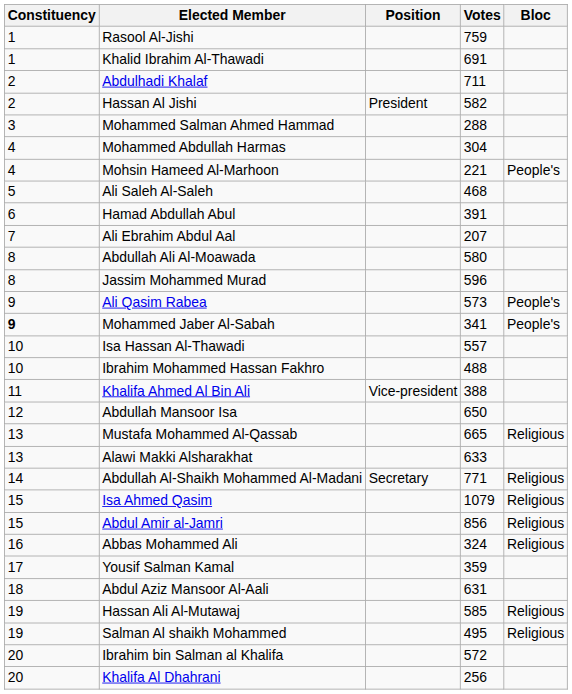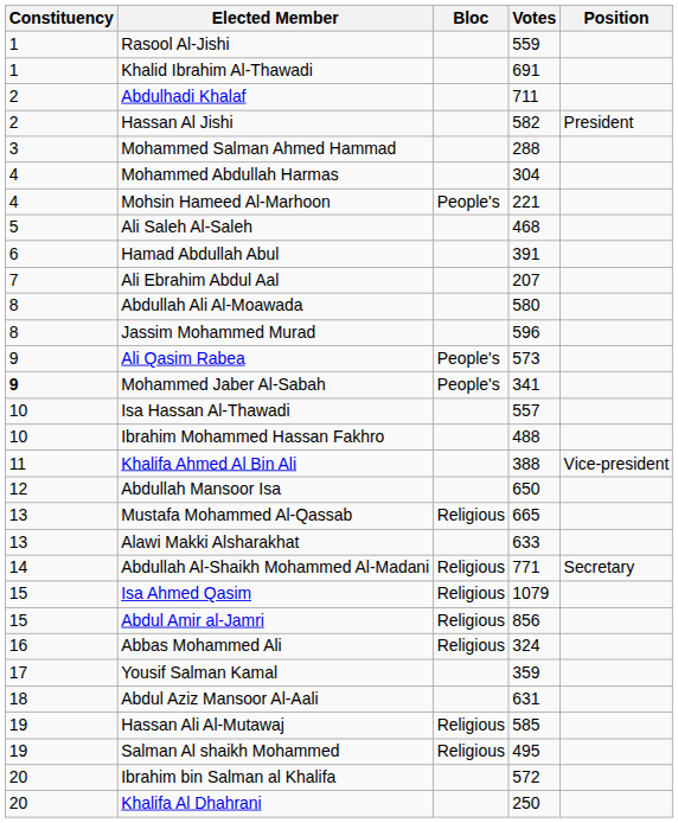 <table class="wikitable sortable">
 <tr>
 <th>Constituency</th>
 <th>Elected Member</th>
+<th>Bloc</th>
+<th>Votes</th>
 <th>Position</th>
-<th>Votes</th>
-<th>Bloc</th>
 </tr>
 <tr>
 <td>1</td>
 <td>Rasool Al-Jishi</td>
 <td></td>
-<td>759</td>
+<td>559</td>
 <td></td>
 </tr>
 <tr>
 <td>1</td>
 <td>Khalid Ibrahim Al-Thawadi</td>
 <td></td>
 <td>691</td>
 <td></td>
 </tr>
 <tr>
 <td>2</td>
 <td><a href='#'>Abdulhadi Khalaf</a></td>
 <td></td>
 <td>711</td>
 <td></td>
 </tr>
 <tr>
 <td>2</td>
 <td>Hassan Al Jishi</td>
+<td></td>
+<td>582</td>
 <td>President</td>
-<td>582</td>
-<td></td>
 </tr>
 <tr>
 <td>3</td>
 <td>Mohammed Salman Ahmed Hammad</td>
 <td></td>
 <td>288</td>
 <td></td>
 </tr>
 <tr>
 <td>4</td>
 <td>Mohammed Abdullah Harmas</td>
 <td></td>
 <td>304</td>
 <td></td>
 </tr>
 <tr>
 <td>4</td>
 <td>Mohsin Hameed Al-Marhoon</td>
+<td>People's</td>
+<td>221</td>
 <td></td>
-<td>221</td>
-<td>People's</td>
 </tr>
 <tr>
 <td>5</td>
 <td>Ali Saleh Al-Saleh</td>
 <td></td>
 <td>468</td>
 <td></td>
 </tr>
 <tr>
 <td>6</td>
 <td>Hamad Abdullah Abul</td>
 <td></td>
 <td>391</td>
 <td></td>
 </tr>
 <tr>
 <td>7</td>
 <td>Ali Ebrahim Abdul Aal</td>
 <td></td>
 <td>207</td>
 <td></td>
 </tr>
 <tr>
 <td>8</td>
 <td>Abdullah Ali Al-Moawada</td>
 <td></td>
 <td>580</td>
 <td></td>
 </tr>
 <tr>
 <td>8</td>
 <td>Jassim Mohammed Murad</td>
 <td></td>
 <td>596</td>
 <td></td>
 </tr>
 <tr>
 <td>9</td>
 <td><a href='#'>Ali Qasim Rabea</a></td>
+<td>People's</td>
+<td>573</td>
 <td></td>
-<td>573</td>
-<td>People's</td>
 </tr>
 <tr>
 <td><strong>9</strong></td>
 <td>Mohammed Jaber Al-Sabah</td>
+<td>People's</td>
+<td>341</td>
 <td></td>
-<td>341</td>
-<td>People's</td>
 </tr>
 <tr>
 <td>10</td>
 <td>Isa Hassan Al-Thawadi</td>
 <td></td>
 <td>557</td>
 <td></td>
 </tr>
 <tr>
 <td>10</td>
 <td>Ibrahim Mohammed Hassan Fakhro</td>
 <td></td>
 <td>488</td>
 <td></td>
 </tr>
 <tr>
 <td>11</td>
 <td><a href='#'>Khalifa Ahmed Al Bin Ali</a></td>
+<td></td>
+<td>388</td>
 <td>Vice-president</td>
-<td>388</td>
-<td></td>
 </tr>
 <tr>
 <td>12</td>
 <td>Abdullah Mansoor Isa</td>
 <td></td>
 <td>650</td>
 <td></td>
 </tr>
 <tr>
 <td>13</td>
 <td>Mustafa Mohammed Al-Qassab</td>
+<td>Religious</td>
+<td>665</td>
 <td></td>
-<td>665</td>
-<td>Religious</td>
 </tr>
 <tr>
 <td>13</td>
 <td>Alawi Makki Alsharakhat</td>
 <td></td>
 <td>633</td>
 <td></td>
 </tr>
 <tr>
 <td>14</td>
 <td>Abdullah Al-Shaikh Mohammed Al-Madani</td>
+<td>Religious</td>
+<td>771</td>
 <td>Secretary</td>
-<td>771</td>
-<td>Religious</td>
 </tr>
 <tr>
 <td>15</td>
 <td><a href='#'>Isa Ahmed Qasim</a></td>
+<td>Religious</td>
+<td>1079</td>
 <td></td>
-<td>1079</td>
-<td>Religious</td>
 </tr>
 <tr>
 <td>15</td>
 <td><a href='#'>Abdul Amir al-Jamri</a></td>
+<td>Religious</td>
+<td>856</td>
 <td></td>
-<td>856</td>
-<td>Religious</td>
 </tr>
 <tr>
 <td>16</td>
 <td>Abbas Mohammed Ali</td>
+<td>Religious</td>
+<td>324</td>
 <td></td>
-<td>324</td>
-<td>Religious</td>
 </tr>
 <tr>
 <td>17</td>
 <td>Yousif Salman Kamal</td>
 <td></td>
 <td>359</td>
 <td></td>
 </tr>
 <tr>
 <td>18</td>
 <td>Abdul Aziz Mansoor Al-Aali</td>
 <td></td>
 <td>631</td>
 <td></td>
 </tr>
 <tr>
 <td>19</td>
 <td>Hassan Ali Al-Mutawaj</td>
+<td>Religious</td>
+<td>585</td>
 <td></td>
-<td>585</td>
-<td>Religious</td>
 </tr>
 <tr>
 <td>19</td>
 <td>Salman Al shaikh Mohammed</td>
+<td>Religious</td>
+<td>495</td>
 <td></td>
-<td>495</td>
-<td>Religious</td>
 </tr>
 <tr>
 <td>20</td>
 <td>Ibrahim bin Salman al Khalifa</td>
 <td></td>
 <td>572</td>
 <td></td>
 </tr>
 <tr>
 <td>20</td>
 <td><a href='#'>Khalifa Al Dhahrani</a></td>
 <td></td>
-<td>256</td>
+<td>250</td>
 <td></td>
 </tr>
 </table>
